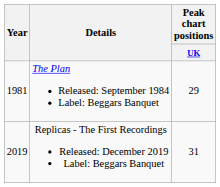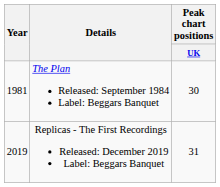 <table class="wikitable" style="text-align:center;">
 <tr>
 <th rowspan="2">Year</th>
 <th rowspan="2">Details</th>
 <th colspan="1">Peak chart positions</th>
 </tr>
 <tr>
 <th width="30"><small><a href='#'>UK</a></small><br></th>
 </tr>
 <tr>
 <td>1981</td>
 <td align="left"><em><a href='#'>The Plan</a></em><br><ul><li>Released: September 1984</li><li>Label: Beggars Banquet</li></ul></td>
-<td>29</td>
+<td>30</td>
 </tr>
 <tr>
 <td>2019</td>
 <td>Replicas - The First Recordings<br><ul><li>Released: December 2019</li><li>Label: Beggars Banquet</li></ul></td>
 <td>31</td>
 </tr>
 </table>
